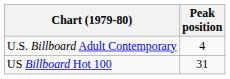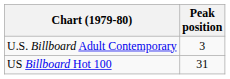 <table class="wikitable sortable">
 <tr>
 <th>Chart (1979-80)</th>
 <th>Peak<br>position</th>
 </tr>
 <tr>
 <td align="left">U.S. <em>Billboard</em> <a href='#'>Adult Contemporary</a></td>
-<td align="center">4</td>
+<td align="center">3</td>
 </tr>
 <tr>
 <td>US <a href='#'><em>Billboard</em> Hot 100</a></td>
 <td align="center">31</td>
 </tr>
 </table>
